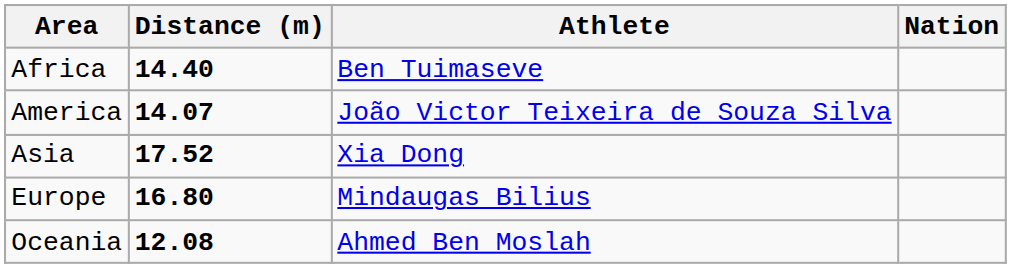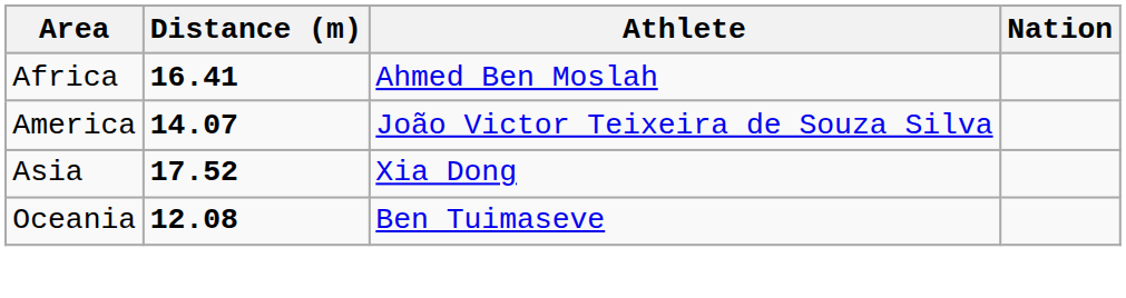 <table class="wikitable">
 <tr>
 <th>Area</th>
 <th>Distance (m)</th>
 <th>Athlete</th>
 <th>Nation</th>
 </tr>
 <tr>
 <td>Africa</td>
-<td><strong>14.40</strong></td>
-<td><a href='#'>Ben Tuimaseve</a></td>
+<td><strong>16.41</strong></td>
+<td><a href='#'>Ahmed Ben Moslah</a></td>
 <td></td>
 </tr>
 <tr>
 <td>America</td>
 <td><strong>14.07</strong></td>
 <td><a href='#'>João Victor Teixeira de Souza Silva</a></td>
 <td></td>
 </tr>
 <tr>
 <td>Asia</td>
 <td><strong>17.52</strong> </td>
 <td><a href='#'>Xia Dong</a></td>
 <td></td>
 </tr>
 <tr>
-<td>Europe</td>
-<td><strong>16.80</strong></td>
-<td><a href='#'>Mindaugas Bilius</a></td>
-<td></td>
-</tr>
-<tr>
 <td>Oceania</td>
 <td><strong>12.08</strong></td>
-<td><a href='#'>Ahmed Ben Moslah</a></td>
+<td><a href='#'>Ben Tuimaseve</a></td>
 <td></td>
 </tr>
 </table>
